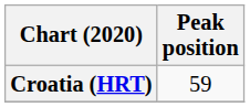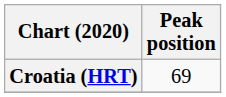 <table class="wikitable sortable plainrowheaders" style="text-align:center">
 <tr>
 <th scope="col">Chart (2020)</th>
 <th scope="col">Peak<br>position</th>
 </tr>
 <tr>
 <th scope="row">Croatia (<a href='#'>HRT</a>)</th>
-<td>59</td>
+<td>69</td>
 </tr>
 <tr>
 </tr>
 <tr>
 </tr>
 </table>
